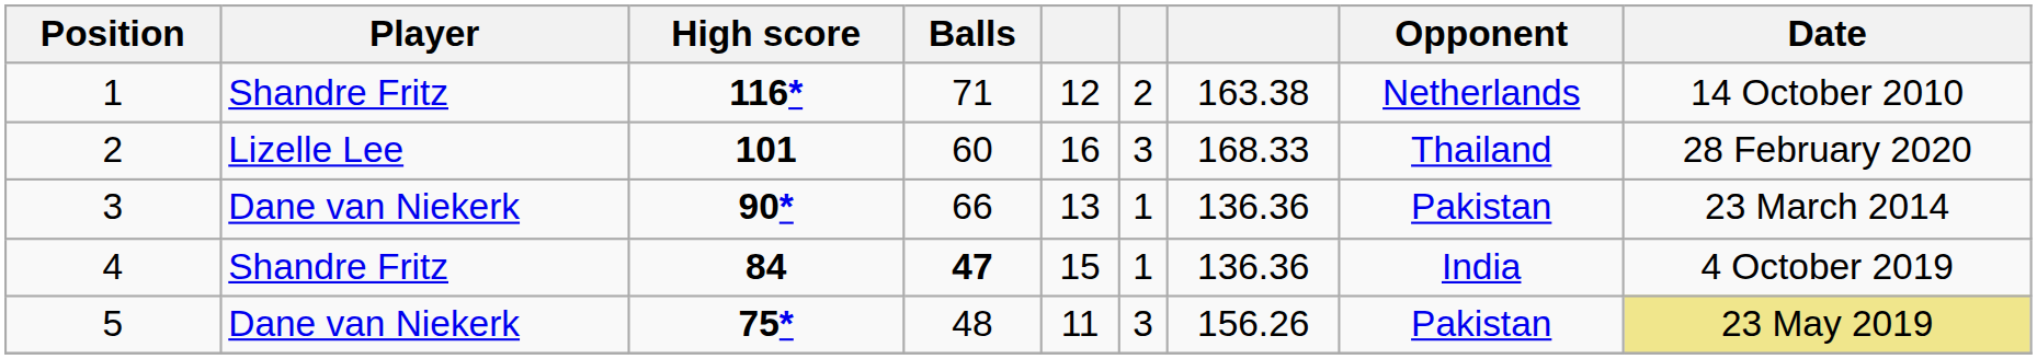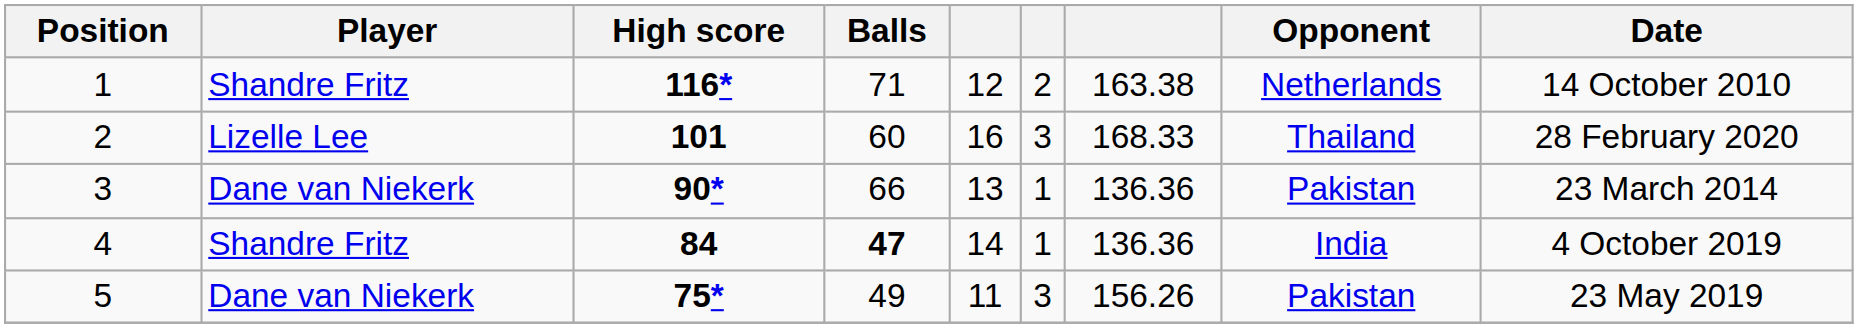 <table class="wikitable" style="text-align: center; width:70%">
 <tr>
 <th>Position</th>
 <th>Player</th>
 <th>High score</th>
 <th>Balls</th>
 <th></th>
 <th></th>
 <th></th>
 <th>Opponent</th>
 <th>Date</th>
 </tr>
 <tr>
 <td>1</td>
 <td align="left"><a href='#'>Shandre Fritz</a></td>
 <td><strong>116<a href='#'>*</a></strong></td>
 <td>71</td>
 <td>12</td>
 <td>2</td>
 <td>163.38</td>
 <td><a href='#'>Netherlands</a></td>
 <td>14 October 2010</td>
 </tr>
 <tr>
 <td>2</td>
 <td align="left"><a href='#'>Lizelle Lee</a></td>
 <td><strong>101</strong></td>
 <td>60</td>
 <td>16</td>
 <td>3</td>
 <td>168.33</td>
 <td><a href='#'>Thailand</a></td>
 <td>28 February 2020</td>
 </tr>
 <tr>
 <td>3</td>
 <td align="left"><a href='#'>Dane van Niekerk</a></td>
 <td><strong>90<a href='#'>*</a></strong></td>
 <td>66</td>
 <td>13</td>
 <td>1</td>
 <td>136.36</td>
 <td><a href='#'>Pakistan</a></td>
 <td>23 March 2014</td>
 </tr>
 <tr>
 <td>4</td>
 <td align="left"><a href='#'>Shandre Fritz</a></td>
 <td><strong>84</strong></td>
 <td><strong>47</strong></td>
-<td>15</td>
+<td>14</td>
 <td>1</td>
 <td>136.36</td>
 <td><a href='#'>India</a></td>
 <td>4 October 2019</td>
 </tr>
 <tr>
 <td>5</td>
 <td align="left"><a href='#'>Dane van Niekerk</a></td>
 <td><strong>75<a href='#'>*</a></strong></td>
-<td>48</td>
+<td>49</td>
 <td>11</td>
 <td>3</td>
 <td>156.26</td>
 <td><a href='#'>Pakistan</a></td>
-<td style="background: khaki;">23 May 2019</td>
+<td>23 May 2019</td>
 </tr>
 <tr>
 </tr>
 </table>
